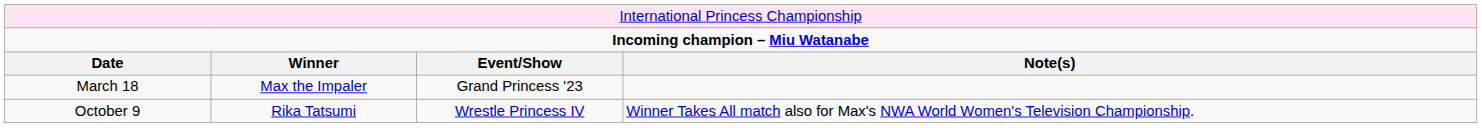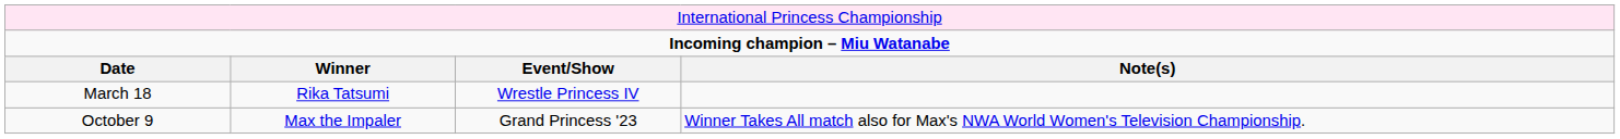 <table class="wikitable" style="text-align:center; width:100%;">
 <tr style="background:#ffe5f3;">
 <td colspan="5" style="text-align: center;"><a href='#'>International Princess Championship</a></td>
 </tr>
 <tr>
 <td colspan="5" style="text-align: center;"><strong>Incoming champion – <a href='#'>Miu Watanabe</a></strong></td>
 </tr>
 <tr>
 <th width=14%>Date</th>
 <th width=14%>Winner</th>
 <th width=14%>Event/Show</th>
 <th width=58%>Note(s)</th>
 </tr>
 <tr>
 <td>March 18</td>
-<td><a href='#'>Max the Impaler</a></td>
-<td>Grand Princess '23</td>
+<td><a href='#'>Rika Tatsumi</a></td>
+<td><a href='#'>Wrestle Princess IV</a></td>
 <td></td>
 </tr>
 <tr>
 <td>October 9</td>
-<td><a href='#'>Rika Tatsumi</a></td>
-<td><a href='#'>Wrestle Princess IV</a></td>
+<td><a href='#'>Max the Impaler</a></td>
+<td>Grand Princess '23</td>
 <td align=left><a href='#'>Winner Takes All match</a> also for Max's <a href='#'>NWA World Women's Television Championship</a>.</td>
 </tr>
 </table>
